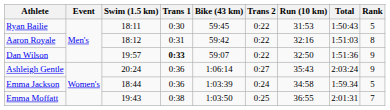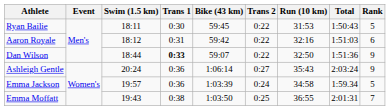 <table class="wikitable" border="1" style="font-size:90%">
 <tr>
 <th>Athlete</th>
 <th>Event</th>
 <th>Swim (1.5 km)</th>
 <th>Trans 1</th>
 <th>Bike (43 km)</th>
 <th>Trans 2</th>
 <th>Run (10 km)</th>
 <th>Total</th>
 <th>Rank</th>
 </tr>
 <tr align=center>
 <td align=left><a href='#'>Ryan Bailie</a></td>
 <td align=left rowspan=3><a href='#'>Men's</a></td>
 <td>18:11</td>
 <td>0:30</td>
 <td>59:45</td>
 <td>0:22</td>
 <td>31:53</td>
 <td>1:50:43</td>
 <td>5</td>
 </tr>
 <tr align=center>
 <td align=left><a href='#'>Aaron Royale</a></td>
 <td>18:12</td>
 <td>0:31</td>
 <td>59:42</td>
 <td>0:22</td>
 <td>32:16</td>
 <td>1:51:03</td>
-<td>8</td>
+<td>6</td>
 </tr>
 <tr align=center>
 <td align=left><a href='#'>Dan Wilson</a></td>
-<td>19:57</td>
+<td>18:44</td>
 <td><strong>0:33</strong></td>
 <td>59:07</td>
 <td>0:22</td>
 <td>32:50</td>
 <td>1:51:36</td>
 <td>9</td>
 </tr>
 <tr align=center>
 <td align=left><a href='#'>Ashleigh Gentle</a></td>
 <td align=left rowspan=3><a href='#'>Women's</a></td>
 <td>20:24</td>
 <td>0:36</td>
 <td>1:06:14</td>
 <td>0:27</td>
 <td>35:43</td>
 <td>2:03:24</td>
 <td>9</td>
 </tr>
 <tr align=center>
 <td align=left><a href='#'>Emma Jackson</a></td>
-<td>18:44</td>
+<td>19:57</td>
 <td>0:36</td>
 <td>1:03:39</td>
 <td>0:24</td>
 <td>34:58</td>
 <td>1:59.34</td>
 <td>5</td>
 </tr>
 <tr align=center>
 <td align=left><a href='#'>Emma Moffatt</a></td>
 <td>19:43</td>
 <td>0:38</td>
 <td>1:03:50</td>
 <td>0:25</td>
 <td>36:55</td>
 <td>2:01:31</td>
 <td>7</td>
 </tr>
 </table>
